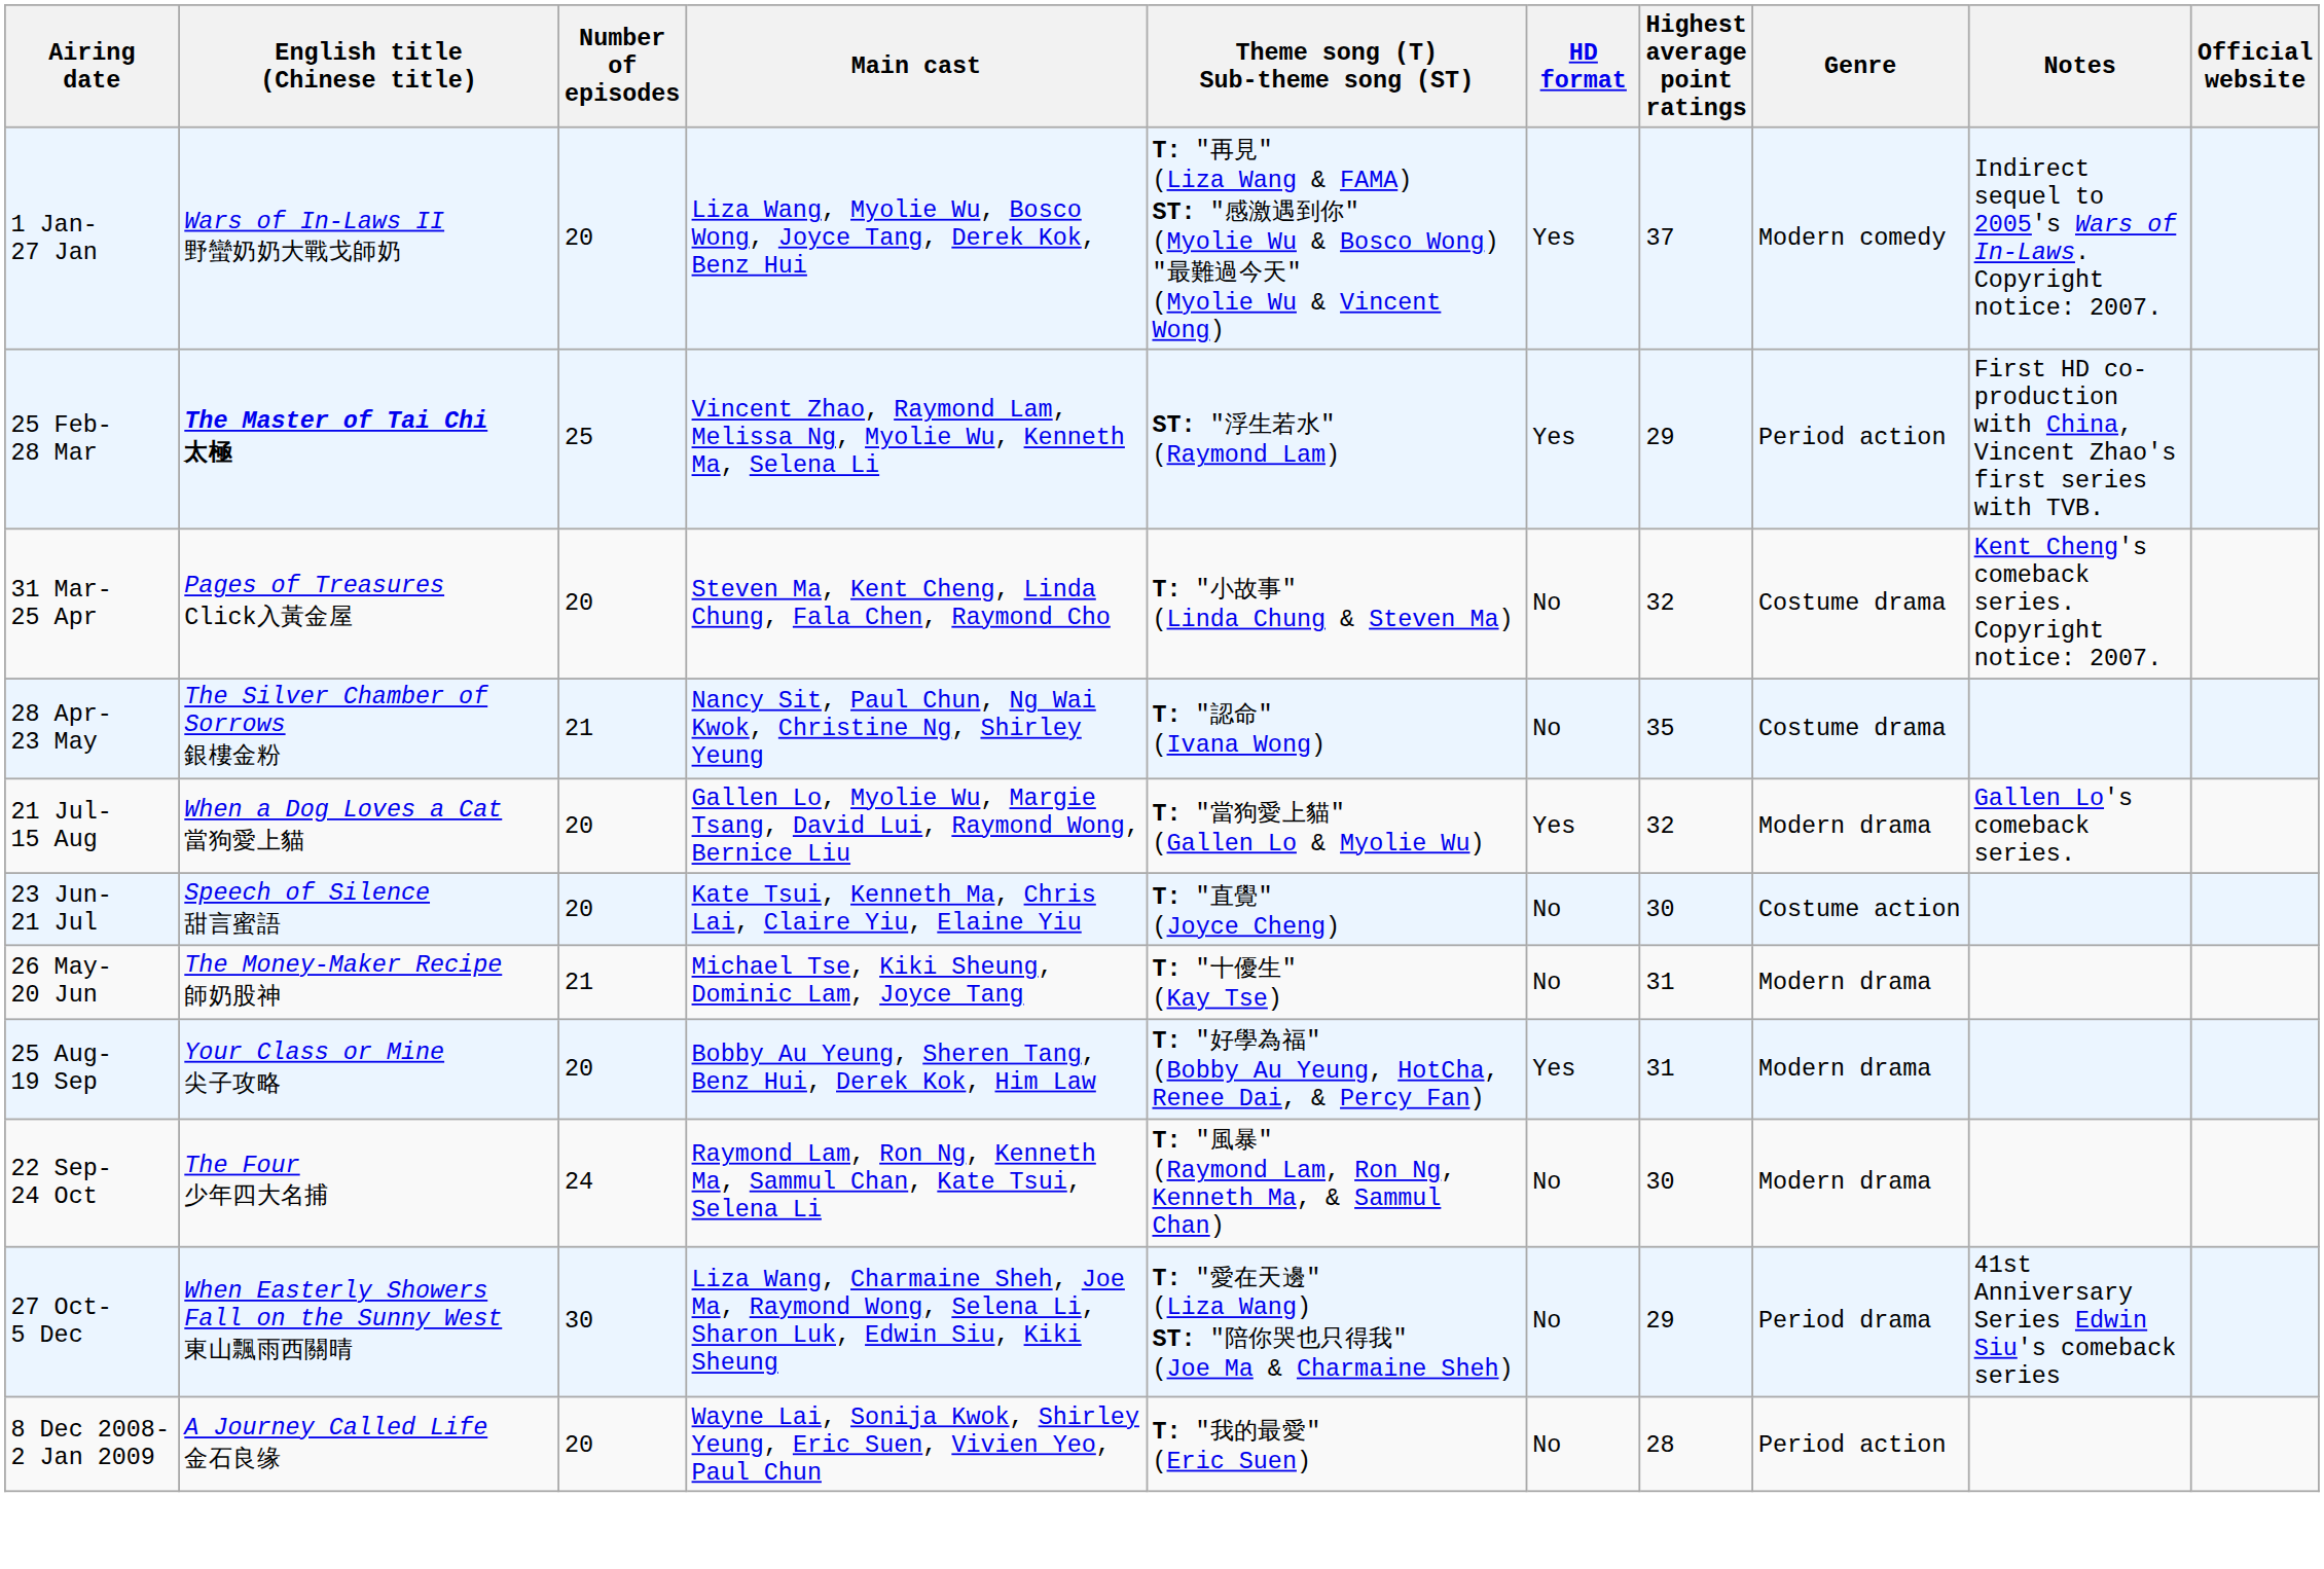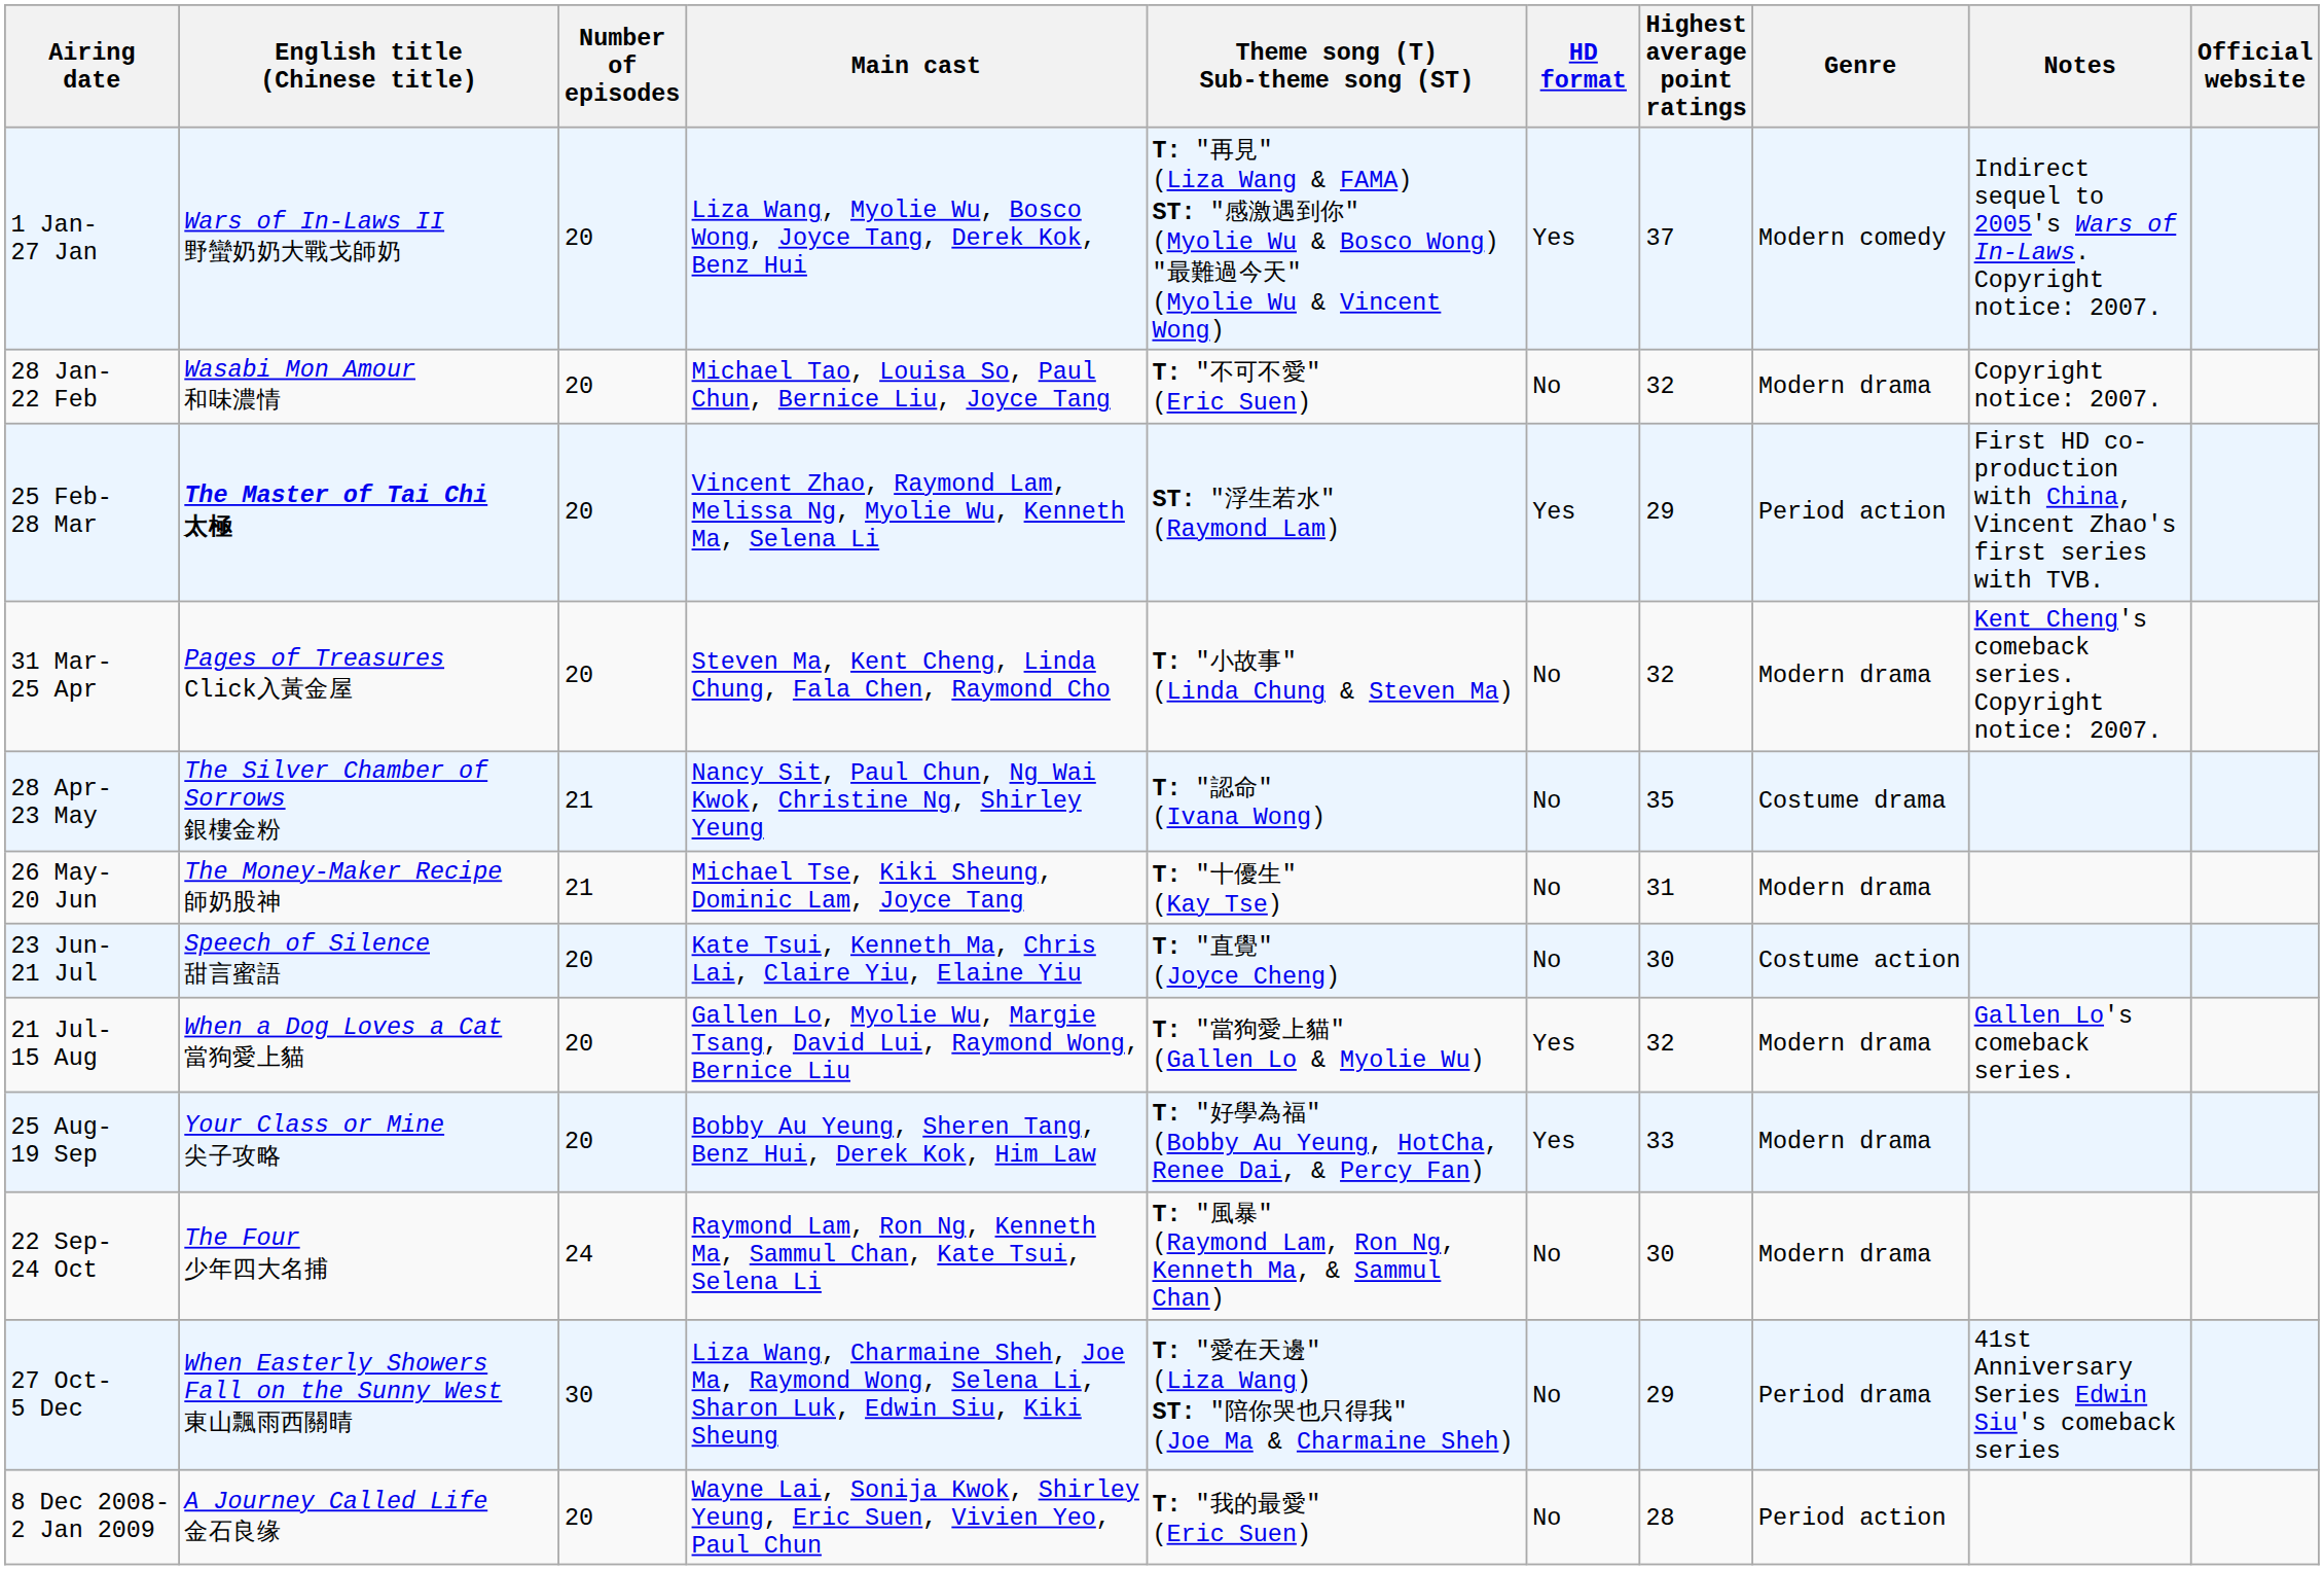 <table class="wikitable">
 <tr>
 <th align=center width=8% bgcolor="silver">Airing<br>date</th>
 <th align=center width=18% bgcolor="silver">English title <br> (Chinese title)</th>
 <th align=center width=5% bgcolor="silver">Number of episodes</th>
 <th align=center width=22% bgcolor="silver">Main cast</th>
 <th align=center width=18% bgcolor="silver">Theme song (T) <br>Sub-theme song (ST)</th>
 <th align=center width=5% bgcolor="silver"><a href='#'>HD <br> format</a></th>
 <th align=center width=2% bgcolor="silver">Highest average <br> point ratings</th>
 <th align=center width=10% bgcolor="silver">Genre</th>
 <th align=center width=10% bgcolor="silver">Notes</th>
 <th align=center width=1% bgcolor="silver">Official website</th>
 </tr>
 <tr ---- bgcolor="ebf5ff">
 <td>1 Jan-<br> 27 Jan</td>
 <td><em><a href='#'>Wars of In-Laws II</a></em> <br> 野蠻奶奶大戰戈師奶</td>
 <td>20</td>
 <td><a href='#'>Liza Wang</a>, <a href='#'>Myolie Wu</a>, <a href='#'>Bosco Wong</a>, <a href='#'>Joyce Tang</a>, <a href='#'>Derek Kok</a>, <a href='#'>Benz Hui</a></td>
 <td><strong>T:</strong> "再見" <br>(<a href='#'>Liza Wang</a> & <a href='#'>FAMA</a>) <br> <strong>ST:</strong> "感激遇到你"<br>(<a href='#'>Myolie Wu</a> & <a href='#'>Bosco Wong</a>)<br>"最難過今天"<br> (<a href='#'>Myolie Wu</a> & <a href='#'>Vincent Wong</a>)</td>
 <td>Yes</td>
 <td>37 </td>
 <td>Modern comedy</td>
 <td>Indirect sequel to <a href='#'>2005</a>'s <em><a href='#'>Wars of In-Laws</a></em>. Copyright notice: 2007.</td>
 <td></td>
 </tr>
+<tr>
+<td>28 Jan-<br> 22 Feb</td>
+<td><em><a href='#'>Wasabi Mon Amour</a></em> <br> 和味濃情</td>
+<td>20</td>
+<td><a href='#'>Michael Tao</a>, <a href='#'>Louisa So</a>, <a href='#'>Paul Chun</a>, <a href='#'>Bernice Liu</a>, <a href='#'>Joyce Tang</a></td>
+<td><strong>T:</strong> "不可不愛" <br> (<a href='#'>Eric Suen</a>)</td>
+<td>No</td>
+<td>32</td>
+<td>Modern drama</td>
+<td>Copyright notice: 2007.</td>
+<td></td>
+</tr>
 <tr ---- bgcolor="#ebf5ff">
 <td>25 Feb-<br> 28 Mar</td>
 <td><strong><em><a href='#'>The Master of Tai Chi</a></em> <br>  太極</strong></td>
-<td>25</td>
+<td>20</td>
 <td><a href='#'>Vincent Zhao</a>, <a href='#'>Raymond Lam</a>, <a href='#'>Melissa Ng</a>, <a href='#'>Myolie Wu</a>, <a href='#'>Kenneth Ma</a>, <a href='#'>Selena Li</a></td>
 <td><strong>ST:</strong> "浮生若水" <br>(<a href='#'>Raymond Lam</a>)</td>
 <td>Yes</td>
 <td>29 </td>
 <td>Period action</td>
 <td>First HD co-production with <a href='#'>China</a>, <br> Vincent Zhao's first series with TVB.</td>
 <td></td>
 </tr>
 <tr>
 <td>31 Mar-<br> 25 Apr</td>
 <td><em><a href='#'>Pages of Treasures</a></em><br> Click入黃金屋</td>
 <td>20</td>
 <td><a href='#'>Steven Ma</a>, <a href='#'>Kent Cheng</a>, <a href='#'>Linda Chung</a>, <a href='#'>Fala Chen</a>, <a href='#'>Raymond Cho</a></td>
 <td><strong>T:</strong> "小故事" <br>(<a href='#'>Linda Chung</a> & <a href='#'>Steven Ma</a>)</td>
 <td>No</td>
 <td>32 </td>
-<td>Costume drama</td>
+<td>Modern drama</td>
 <td><a href='#'>Kent Cheng</a>'s comeback series. Copyright notice: 2007.</td>
 <td></td>
 </tr>
 <tr ---- bgcolor="#ebf5ff">
 <td>28 Apr-<br>23 May</td>
 <td><em><a href='#'>The Silver Chamber of Sorrows</a></em> <br> 銀樓金粉</td>
 <td>21</td>
 <td><a href='#'>Nancy Sit</a>, <a href='#'>Paul Chun</a>, <a href='#'>Ng Wai Kwok</a>, <a href='#'>Christine Ng</a>, <a href='#'>Shirley Yeung</a></td>
 <td><strong>T:</strong> "認命" <br>(<a href='#'>Ivana Wong</a>)</td>
 <td>No</td>
 <td>35 </td>
 <td>Costume drama</td>
 <td></td>
 <td></td>
 </tr>
 <tr>
-<td>21 Jul-<br>15 Aug</td>
-<td><em><a href='#'>When a Dog Loves a Cat</a></em> <br> 當狗愛上貓</td>
-<td>20</td>
-<td><a href='#'>Gallen Lo</a>, <a href='#'>Myolie Wu</a>, <a href='#'>Margie Tsang</a>, <a href='#'>David Lui</a>, <a href='#'>Raymond Wong</a>, <a href='#'>Bernice Liu</a></td>
-<td><strong>T:</strong> "當狗愛上貓" <br> (<a href='#'>Gallen Lo</a> & <a href='#'>Myolie Wu</a>)</td>
-<td>Yes</td>
-<td>32</td>
+<td>26 May-<br> 20 Jun</td>
+<td><em><a href='#'>The Money-Maker Recipe</a></em> <br> 師奶股神</td>
+<td>21</td>
+<td><a href='#'>Michael Tse</a>, <a href='#'>Kiki Sheung</a>, <a href='#'>Dominic Lam</a>, <a href='#'>Joyce Tang</a></td>
+<td><strong>T:</strong> "十優生" <br> (<a href='#'>Kay Tse</a>)</td>
+<td>No</td>
+<td>31 </td>
 <td>Modern drama</td>
-<td><a href='#'>Gallen Lo</a>'s comeback series.</td>
+<td></td>
 <td></td>
 </tr>
 <tr ---- bgcolor="#ebf5ff">
 <td>23 Jun-<br> 21 Jul</td>
 <td><em><a href='#'>Speech of Silence</a></em> <br> 甜言蜜語</td>
 <td>20</td>
 <td><a href='#'>Kate Tsui</a>, <a href='#'>Kenneth Ma</a>, <a href='#'>Chris Lai</a>, <a href='#'>Claire Yiu</a>, <a href='#'>Elaine Yiu</a></td>
 <td><strong>T:</strong> "直覺" <br> (<a href='#'>Joyce Cheng</a>)</td>
 <td>No</td>
 <td>30</td>
 <td>Costume action</td>
 <td></td>
 <td></td>
 </tr>
 <tr>
-<td>26 May-<br> 20 Jun</td>
-<td><em><a href='#'>The Money-Maker Recipe</a></em> <br> 師奶股神</td>
-<td>21</td>
-<td><a href='#'>Michael Tse</a>, <a href='#'>Kiki Sheung</a>, <a href='#'>Dominic Lam</a>, <a href='#'>Joyce Tang</a></td>
-<td><strong>T:</strong> "十優生" <br> (<a href='#'>Kay Tse</a>)</td>
-<td>No</td>
-<td>31 </td>
+<td>21 Jul-<br>15 Aug</td>
+<td><em><a href='#'>When a Dog Loves a Cat</a></em> <br> 當狗愛上貓</td>
+<td>20</td>
+<td><a href='#'>Gallen Lo</a>, <a href='#'>Myolie Wu</a>, <a href='#'>Margie Tsang</a>, <a href='#'>David Lui</a>, <a href='#'>Raymond Wong</a>, <a href='#'>Bernice Liu</a></td>
+<td><strong>T:</strong> "當狗愛上貓" <br> (<a href='#'>Gallen Lo</a> & <a href='#'>Myolie Wu</a>)</td>
+<td>Yes</td>
+<td>32</td>
 <td>Modern drama</td>
-<td></td>
+<td><a href='#'>Gallen Lo</a>'s comeback series.</td>
 <td></td>
 </tr>
 <tr ---- bgcolor="#ebf5ff">
 <td>25 Aug-<br> 19 Sep</td>
 <td><em><a href='#'>Your Class or Mine</a></em> <br> 尖子攻略</td>
 <td>20</td>
 <td><a href='#'>Bobby Au Yeung</a>, <a href='#'>Sheren Tang</a>, <a href='#'>Benz Hui</a>, <a href='#'>Derek Kok</a>, <a href='#'>Him Law</a></td>
 <td><strong>T:</strong> "好學為福" <br> (<a href='#'>Bobby Au Yeung</a>, <a href='#'>HotCha</a>, <a href='#'>Renee Dai</a>, & <a href='#'>Percy Fan</a>)</td>
 <td>Yes</td>
-<td>31 </td>
+<td>33 </td>
 <td>Modern drama</td>
 <td></td>
 <td></td>
 </tr>
 <tr>
 <td>22 Sep-<br> 24 Oct</td>
 <td><em><a href='#'>The Four</a></em> <br> 少年四大名捕</td>
 <td>24</td>
 <td><a href='#'>Raymond Lam</a>, <a href='#'>Ron Ng</a>, <a href='#'>Kenneth Ma</a>, <a href='#'>Sammul Chan</a>, <a href='#'>Kate Tsui</a>, <a href='#'>Selena Li</a></td>
 <td><strong>T:</strong> "風暴" <br> (<a href='#'>Raymond Lam</a>, <a href='#'>Ron Ng</a>, <a href='#'>Kenneth Ma</a>, & <a href='#'>Sammul Chan</a>)</td>
 <td>No</td>
 <td>30 </td>
 <td>Modern drama</td>
 <td></td>
 <td></td>
 </tr>
 <tr ---- bgcolor="#ebf5ff">
 <td>27 Oct-<br> 5 Dec</td>
 <td><em><a href='#'>When Easterly Showers Fall on the Sunny West</a></em> <br> 東山飄雨西關晴</td>
 <td>30</td>
 <td><a href='#'>Liza Wang</a>, <a href='#'>Charmaine Sheh</a>, <a href='#'>Joe Ma</a>, <a href='#'>Raymond Wong</a>, <a href='#'>Selena Li</a>, <a href='#'>Sharon Luk</a>, <a href='#'>Edwin Siu</a>, <a href='#'>Kiki Sheung</a></td>
 <td><strong>T:</strong> "愛在天邊" <br> (<a href='#'>Liza Wang</a>) <br> <strong>ST:</strong> "陪你哭也只得我" <br> (<a href='#'>Joe Ma</a> & <a href='#'>Charmaine Sheh</a>)</td>
 <td>No</td>
 <td>29 </td>
 <td>Period drama</td>
 <td>41st Anniversary Series <a href='#'>Edwin Siu</a>'s comeback series</td>
 <td></td>
 </tr>
 <tr>
 <td>8 Dec 2008-<br> 2 Jan 2009</td>
 <td><em><a href='#'>A Journey Called Life</a></em> <br> 金石良缘</td>
 <td>20</td>
 <td><a href='#'>Wayne Lai</a>, <a href='#'>Sonija Kwok</a>, <a href='#'>Shirley Yeung</a>, <a href='#'>Eric Suen</a>, <a href='#'>Vivien Yeo</a>, <a href='#'>Paul Chun</a></td>
 <td><strong>T:</strong> "我的最愛" <br> (<a href='#'>Eric Suen</a>)</td>
 <td>No</td>
 <td>28 </td>
 <td>Period action</td>
 <td></td>
 <td></td>
 </tr>
 </table>
